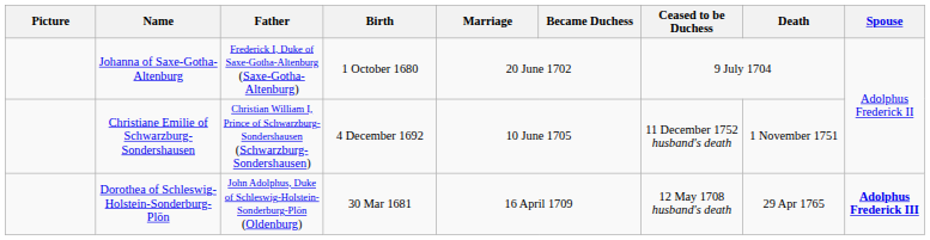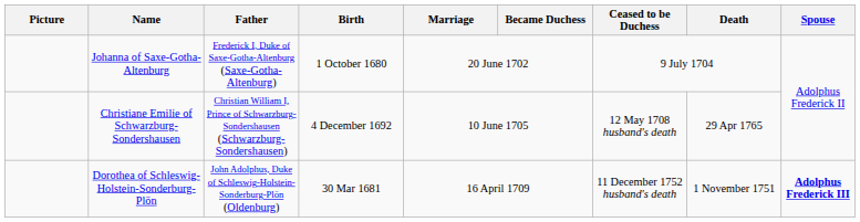 <table width=95% class="wikitable">
 <tr>
 <th width = "8%">Picture</th>
 <th width = "11%">Name</th>
 <th width = "9%">Father</th>
 <th width = "10%">Birth</th>
 <th width = "9%">Marriage</th>
 <th width = "9%">Became Duchess</th>
 <th width = "9%">Ceased to be Duchess</th>
 <th width = "9%">Death</th>
 <th width = "7%"><a href='#'>Spouse</a></th>
 </tr>
 <tr>
 <td align="center"></td>
 <td align="center"><a href='#'>Johanna of Saxe-Gotha-Altenburg</a></td>
 <td align="center"><small><a href='#'>Frederick I, Duke of Saxe-Gotha-Altenburg</a></small> <br> (<a href='#'>Saxe-Gotha-Altenburg</a>)</td>
 <td align=center>1 October 1680</td>
 <td align="center" colspan="2">20 June 1702</td>
 <td align="center" colspan="2">9 July 1704</td>
 <td align=center rowspan="2"><a href='#'>Adolphus Frederick II</a></td>
 </tr>
 <tr>
 <td align="center"></td>
 <td align="center"><a href='#'>Christiane Emilie of Schwarzburg-Sondershausen</a></td>
 <td align="center"><small><a href='#'>Christian William I, Prince of Schwarzburg-Sondershausen</a></small> <br> (<a href='#'>Schwarzburg-Sondershausen</a>)</td>
 <td align=center>4 December 1692</td>
 <td align="center" colspan="2">10 June 1705</td>
-<td align=center>11 December 1752<br><em>husband's death</em></td>
-<td align="center">1 November 1751</td>
+<td align="center">12 May 1708<br><em>husband's death</em></td>
+<td align=center>29 Apr 1765</td>
 </tr>
 <tr>
 <td align="center"></td>
 <td align="center"><a href='#'>Dorothea of Schleswig-Holstein-Sonderburg-Plön</a></td>
 <td align="center"><small><a href='#'>John Adolphus, Duke of Schleswig-Holstein-Sonderburg-Plön</a></small> <br> (<a href='#'>Oldenburg</a>)</td>
 <td align=center>30 Mar 1681</td>
 <td align="center" colspan="2">16 April 1709</td>
-<td align="center">12 May 1708<br><em>husband's death</em></td>
-<td align=center>29 Apr 1765</td>
+<td align=center>11 December 1752<br><em>husband's death</em></td>
+<td align="center">1 November 1751</td>
 <td align=center><strong><a href='#'>Adolphus Frederick III</a></strong></td>
 </tr>
 </table>
